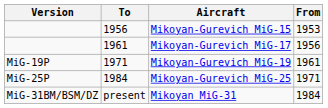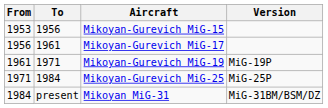 <table class="wikitable">
 <tr>
-<th>Version</th>
+<th>From</th>
 <th>To</th>
 <th>Aircraft</th>
-<th>From</th>
+<th>Version</th>
 </tr>
 <tr>
-<td></td>
+<td>1953</td>
 <td>1956</td>
 <td><a href='#'>Mikoyan-Gurevich MiG-15</a></td>
-<td>1953</td>
+<td></td>
 </tr>
 <tr>
-<td></td>
+<td>1956</td>
 <td>1961</td>
 <td><a href='#'>Mikoyan-Gurevich MiG-17</a></td>
-<td>1956</td>
+<td></td>
 </tr>
 <tr>
-<td>MiG-19P</td>
+<td>1961</td>
 <td>1971</td>
 <td><a href='#'>Mikoyan-Gurevich MiG-19</a></td>
-<td>1961</td>
+<td>MiG-19P</td>
 </tr>
 <tr>
-<td>MiG-25P</td>
+<td>1971</td>
 <td>1984</td>
 <td><a href='#'>Mikoyan-Gurevich MiG-25</a></td>
-<td>1971</td>
+<td>MiG-25P</td>
 </tr>
 <tr>
-<td>MiG-31BM/BSM/DZ</td>
+<td>1984</td>
 <td>present</td>
 <td><a href='#'>Mikoyan MiG-31</a></td>
-<td>1984</td>
+<td>MiG-31BM/BSM/DZ</td>
 </tr>
 </table>
